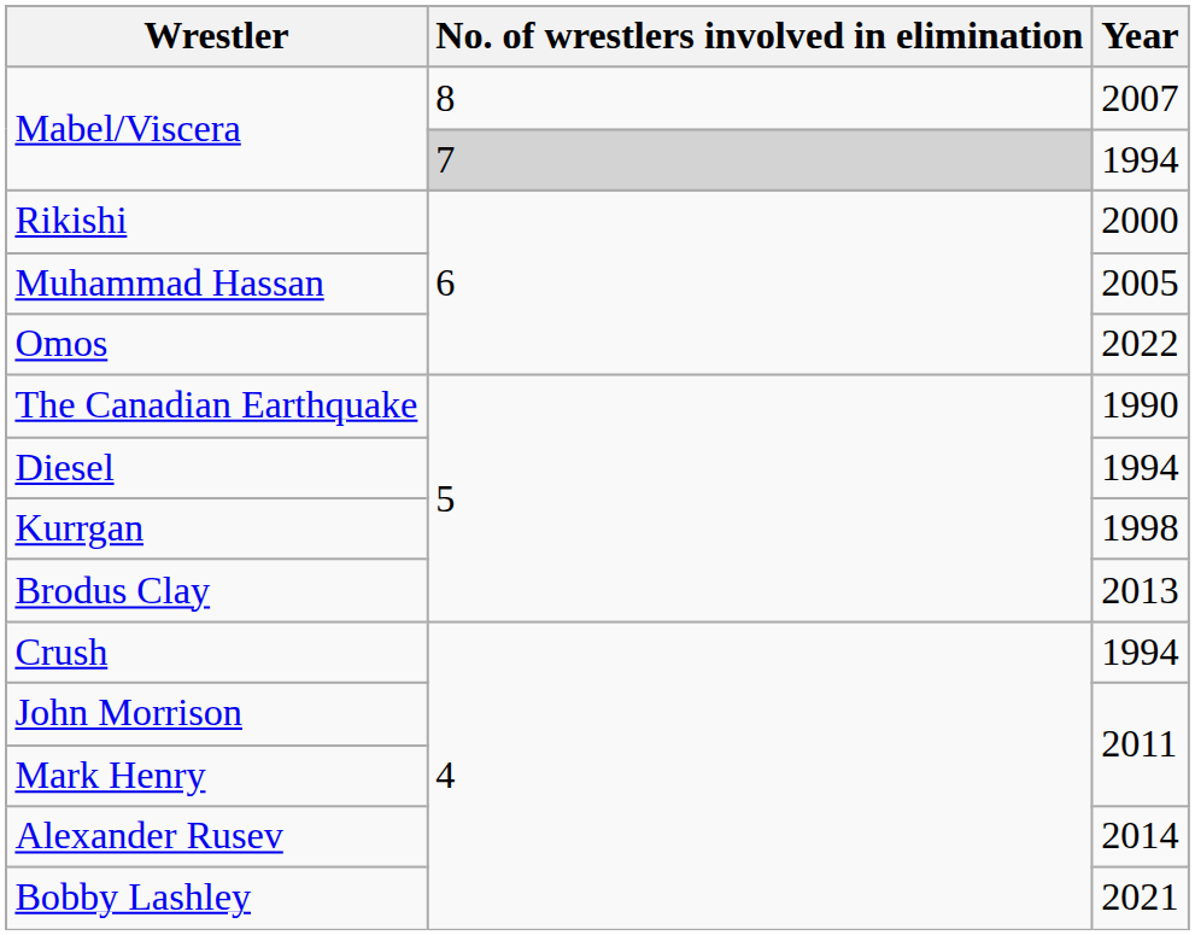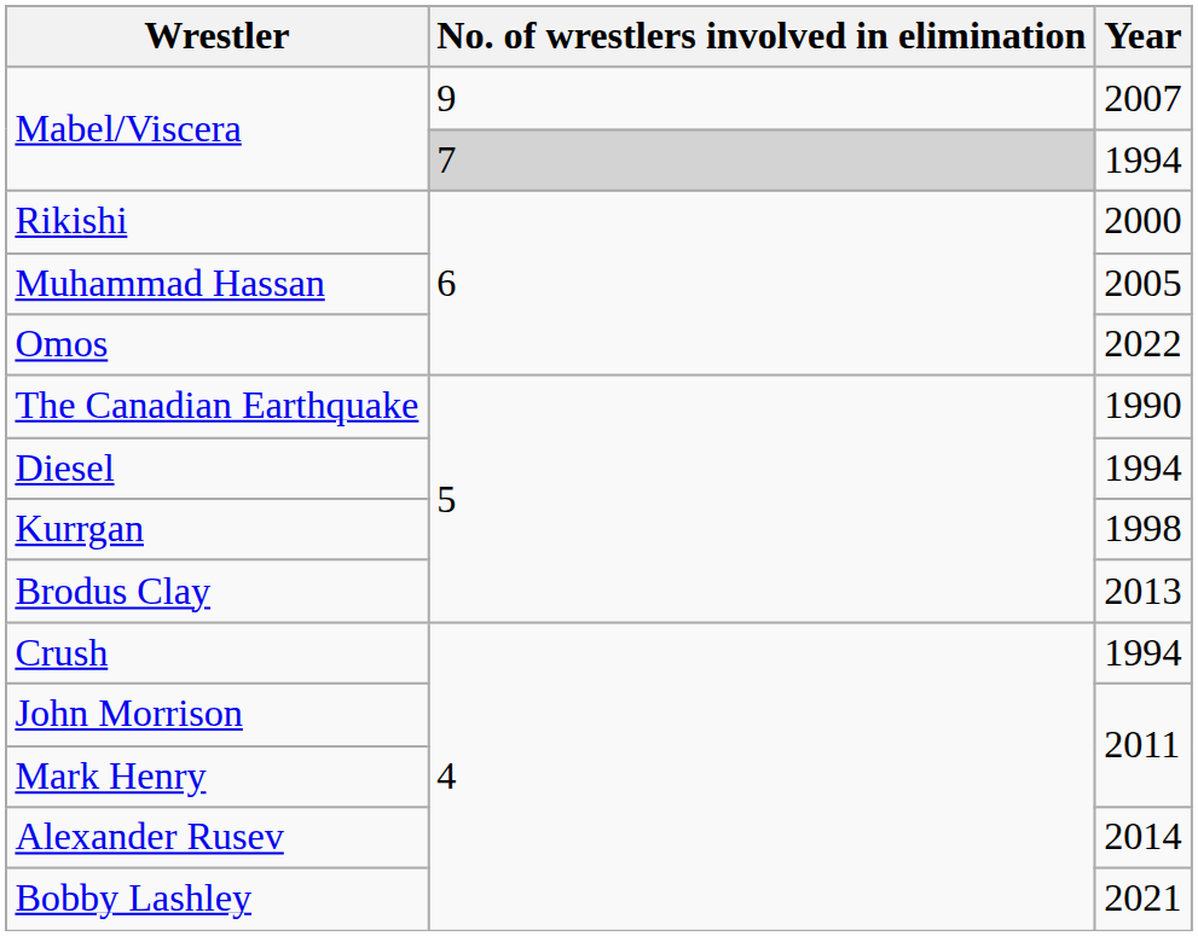 <table class="wikitable sortable">
 <tr>
 <th>Wrestler</th>
 <th data-sort-type="number">No. of wrestlers involved in elimination</th>
 <th data-sort-type="number">Year</th>
 </tr>
 <tr>
 <td rowspan=2><a href='#'>Mabel/Viscera</a></td>
-<td>8</td>
+<td>9</td>
 <td>2007</td>
 </tr>
 <tr>
 <td style="background: lightgrey;">7</td>
 <td>1994</td>
 </tr>
 <tr>
 <td><a href='#'>Rikishi</a></td>
 <td rowspan=3>6</td>
 <td>2000</td>
 </tr>
 <tr>
 <td><a href='#'>Muhammad Hassan</a></td>
 <td>2005</td>
 </tr>
 <tr>
 <td><a href='#'>Omos</a></td>
 <td>2022</td>
 </tr>
 <tr>
 <td><a href='#'>The Canadian Earthquake</a></td>
 <td rowspan=4>5</td>
 <td>1990</td>
 </tr>
 <tr>
 <td><a href='#'>Diesel</a></td>
 <td>1994</td>
 </tr>
 <tr>
 <td><a href='#'>Kurrgan</a></td>
 <td>1998</td>
 </tr>
 <tr>
 <td><a href='#'>Brodus Clay</a></td>
 <td>2013</td>
 </tr>
 <tr>
 <td><a href='#'>Crush</a></td>
 <td rowspan="5">4</td>
 <td>1994</td>
 </tr>
 <tr>
 <td><a href='#'>John Morrison</a></td>
 <td rowspan=2>2011</td>
 </tr>
 <tr>
 <td><a href='#'>Mark Henry</a></td>
 </tr>
 <tr>
 <td><a href='#'>Alexander Rusev</a></td>
 <td>2014</td>
 </tr>
 <tr>
 <td><a href='#'>Bobby Lashley</a></td>
 <td>2021</td>
 </tr>
 </table>
